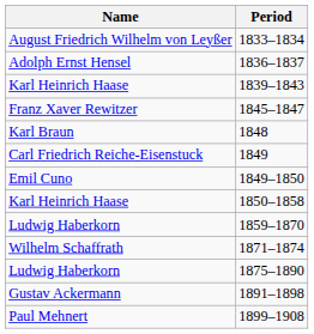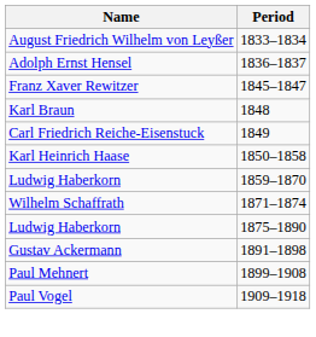 <table class="wikitable">
 <tr>
 <th>Name</th>
 <th>Period</th>
 </tr>
 <tr>
 <td><a href='#'>August Friedrich Wilhelm von Leyßer</a></td>
 <td>1833–1834</td>
 </tr>
 <tr>
 <td><a href='#'>Adolph Ernst Hensel</a></td>
 <td>1836–1837</td>
 </tr>
 <tr>
-<td><a href='#'>Karl Heinrich Haase</a></td>
-<td>1839–1843</td>
-</tr>
-<tr>
 <td><a href='#'>Franz Xaver Rewitzer</a></td>
 <td>1845–1847</td>
 </tr>
 <tr>
 <td><a href='#'>Karl Braun</a></td>
 <td>1848</td>
 </tr>
 <tr>
 <td><a href='#'>Carl Friedrich Reiche-Eisenstuck</a></td>
 <td>1849</td>
-</tr>
-<tr>
-<td><a href='#'>Emil Cuno</a></td>
-<td>1849–1850</td>
 </tr>
 <tr>
 <td><a href='#'>Karl Heinrich Haase</a></td>
 <td>1850–1858</td>
 </tr>
 <tr>
 <td><a href='#'>Ludwig Haberkorn</a></td>
 <td>1859–1870</td>
 </tr>
 <tr>
 <td><a href='#'>Wilhelm Schaffrath</a></td>
 <td>1871–1874</td>
 </tr>
 <tr>
 <td><a href='#'>Ludwig Haberkorn</a></td>
 <td>1875–1890</td>
 </tr>
 <tr>
 <td><a href='#'>Gustav Ackermann</a></td>
 <td>1891–1898</td>
 </tr>
 <tr>
 <td><a href='#'>Paul Mehnert</a></td>
 <td>1899–1908</td>
 </tr>
+<tr>
+<td><a href='#'>Paul Vogel</a></td>
+<td>1909–1918</td>
+</tr>
 </table>
